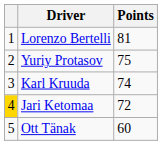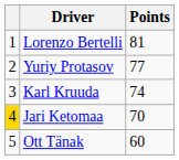 <table class="wikitable" style="font-size: 90%;">
 <tr>
 <th></th>
 <th>Driver</th>
 <th>Points</th>
 </tr>
 <tr>
 <td>1</td>
 <td> <a href='#'>Lorenzo Bertelli</a></td>
 <td>81</td>
 </tr>
 <tr>
 <td>2</td>
 <td> <a href='#'>Yuriy Protasov</a></td>
-<td>75</td>
+<td>77</td>
 </tr>
 <tr>
 <td>3</td>
 <td> <a href='#'>Karl Kruuda</a></td>
 <td>74</td>
 </tr>
 <tr>
 <td style="background: gold;">4</td>
 <td> <a href='#'>Jari Ketomaa</a></td>
-<td>72</td>
+<td>70</td>
 </tr>
 <tr>
 <td>5</td>
 <td> <a href='#'>Ott Tänak</a></td>
 <td>60</td>
 </tr>
 </table>
